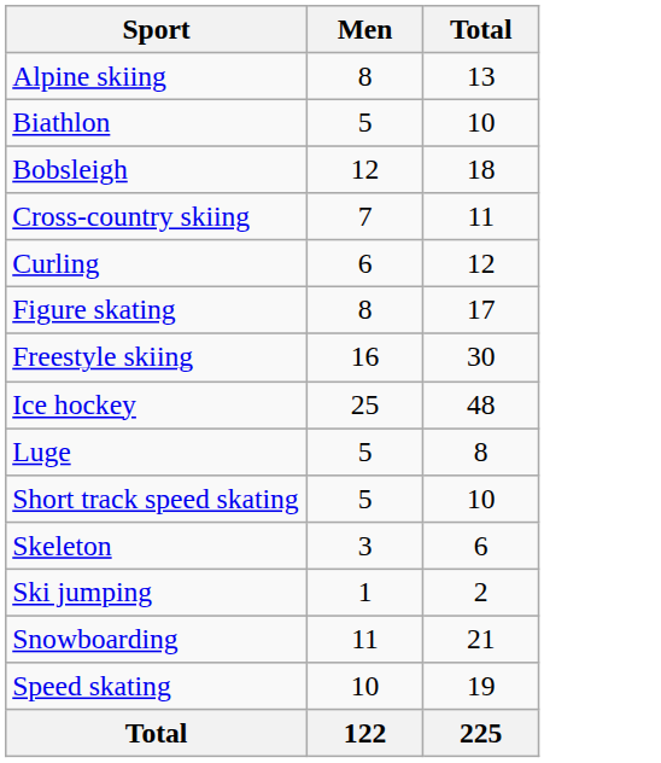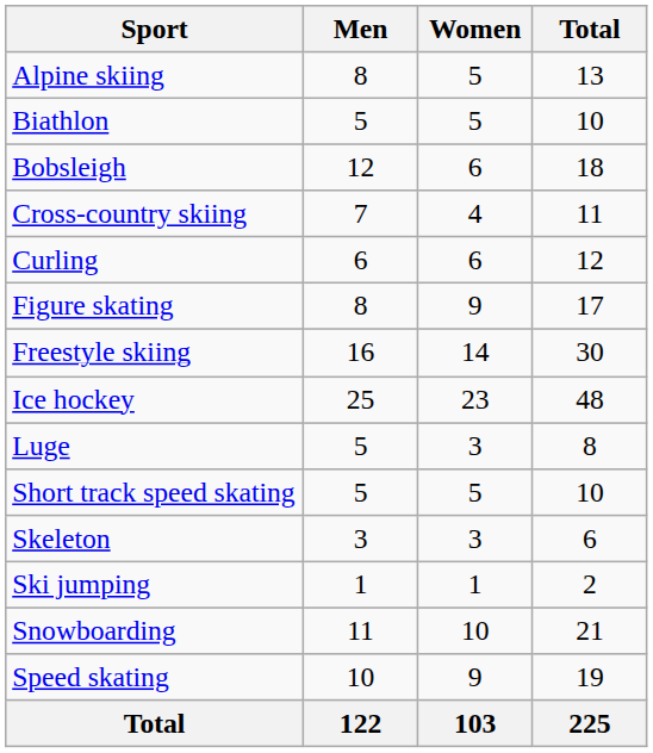 <table class="sortable wikitable" style="text-align:center; font-size: 95%">
 <tr>
 <th width=154>Sport</th>
 <th width=55>Men</th>
+<th width=55>Women</th>
 <th width=55>Total</th>
 </tr>
 <tr>
 <td align=left><a href='#'>Alpine skiing</a></td>
 <td>8</td>
+<td>5</td>
 <td>13</td>
 </tr>
 <tr>
 <td align=left><a href='#'>Biathlon</a></td>
+<td>5</td>
 <td>5</td>
 <td>10</td>
 </tr>
 <tr>
 <td align=left><a href='#'>Bobsleigh</a></td>
 <td>12</td>
+<td>6</td>
 <td>18</td>
 </tr>
 <tr>
 <td align=left><a href='#'>Cross-country skiing</a></td>
 <td>7</td>
+<td>4</td>
 <td>11</td>
 </tr>
 <tr>
 <td align=left><a href='#'>Curling</a></td>
+<td>6</td>
 <td>6</td>
 <td>12</td>
 </tr>
 <tr>
 <td align=left><a href='#'>Figure skating</a></td>
 <td>8</td>
+<td>9</td>
 <td>17</td>
 </tr>
 <tr>
 <td align=left><a href='#'>Freestyle skiing</a></td>
 <td>16</td>
+<td>14</td>
 <td>30</td>
 </tr>
 <tr>
 <td align=left><a href='#'>Ice hockey</a></td>
 <td>25</td>
+<td>23</td>
 <td>48</td>
 </tr>
 <tr>
 <td align=left><a href='#'>Luge</a></td>
 <td>5</td>
+<td>3</td>
 <td>8</td>
 </tr>
 <tr>
 <td align=left><a href='#'>Short track speed skating</a></td>
+<td>5</td>
 <td>5</td>
 <td>10</td>
 </tr>
 <tr>
 <td align=left><a href='#'>Skeleton</a></td>
 <td>3</td>
+<td>3</td>
 <td>6</td>
 </tr>
 <tr>
 <td align=left><a href='#'>Ski jumping</a></td>
+<td>1</td>
 <td>1</td>
 <td>2</td>
 </tr>
 <tr>
 <td align=left><a href='#'>Snowboarding</a></td>
 <td>11</td>
+<td>10</td>
 <td>21</td>
 </tr>
 <tr>
 <td align=left><a href='#'>Speed skating</a></td>
 <td>10</td>
+<td>9</td>
 <td>19</td>
 </tr>
 <tr>
 <th>Total</th>
 <th>122</th>
+<th>103</th>
 <th>225</th>
 </tr>
 </table>
